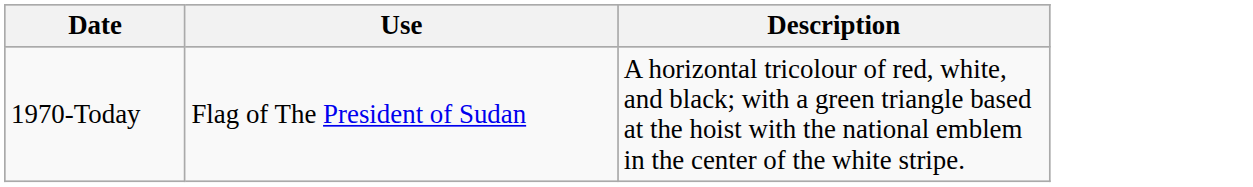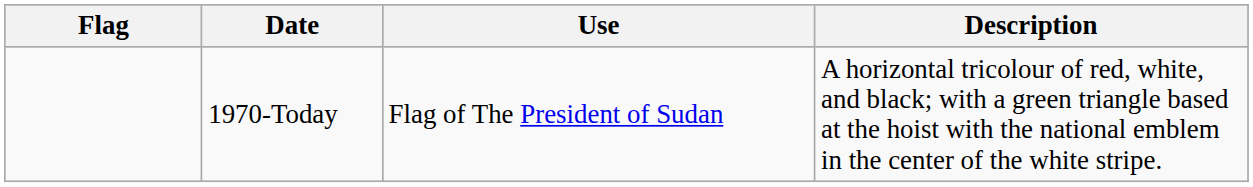 <table class="wikitable">
 <tr>
+<th style="width:110px;">Flag</th>
 <th style="width:100px;">Date</th>
 <th style="width:250px;">Use</th>
 <th style="width:250px;">Description</th>
 </tr>
 <tr>
+<td></td>
 <td>1970-Today</td>
 <td>Flag of The <a href='#'>President of Sudan</a></td>
 <td>A horizontal tricolour of red, white, and black; with a green triangle based at the hoist with the national emblem in the center of the white stripe.</td>
 </tr>
 </table>
